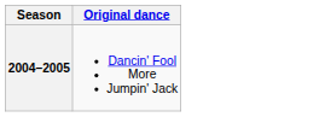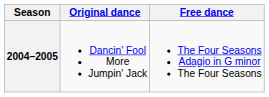 <table class="wikitable" style="text-align:center">
 <tr>
 <th>Season</th>
 <th><a href='#'>Original dance</a></th>
+<th><a href='#'>Free dance</a></th>
 </tr>
 <tr>
 <th>2004–2005 <br> </th>
 <td><br><ul><li><a href='#'>Dancin' Fool</a></li><li>More</li><li>Jumpin' Jack</li></ul></td>
+<td><br><ul><li><a href='#'>The Four Seasons</a> <br></li><li><a href='#'>Adagio in G minor</a> <br></li><li>The Four Seasons <br></li></ul></td>
 </tr>
 </table>
